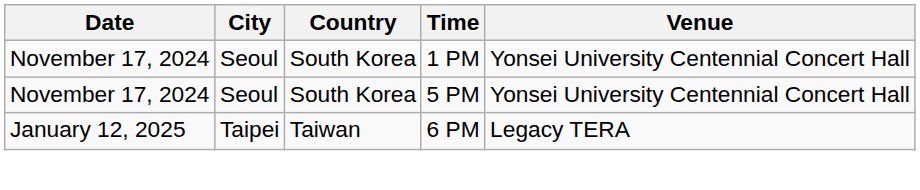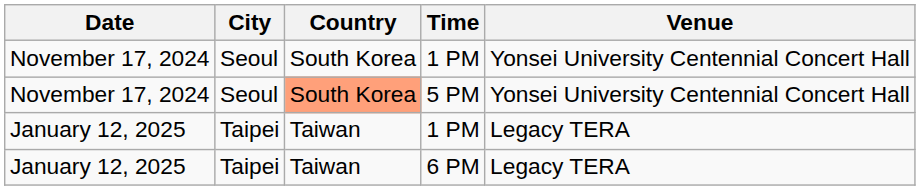 <table class="wikitable">
 <tr>
 <th>Date</th>
 <th>City</th>
 <th>Country</th>
 <th>Time</th>
 <th>Venue</th>
 </tr>
 <tr>
 <td>November 17, 2024</td>
 <td>Seoul</td>
 <td>South Korea</td>
 <td>1 PM</td>
 <td>Yonsei University Centennial Concert Hall</td>
 </tr>
 <tr>
 <td>November 17, 2024</td>
 <td>Seoul</td>
-<td>South Korea</td>
+<td style="background: lightsalmon;">South Korea</td>
 <td>5 PM</td>
 <td>Yonsei University Centennial Concert Hall</td>
+</tr>
+<tr>
+<td>January 12, 2025</td>
+<td>Taipei</td>
+<td>Taiwan</td>
+<td>1 PM</td>
+<td>Legacy TERA</td>
 </tr>
 <tr>
 <td>January 12, 2025</td>
 <td>Taipei</td>
 <td>Taiwan</td>
 <td>6 PM</td>
 <td>Legacy TERA</td>
 </tr>
 </table>
